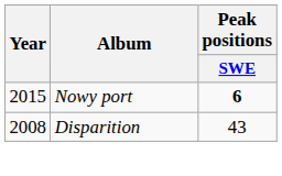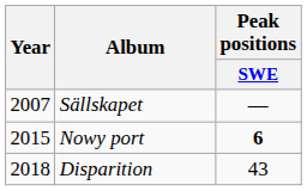 <table class="wikitable">
 <tr>
 <th align="center" rowspan="2" width="10">Year</th>
 <th align="center" rowspan="2" width="120">Album</th>
 <th align="center" colspan="1" width="20">Peak positions</th>
 </tr>
 <tr>
 <th scope="col" style="width:3em;font-size:90%;"><a href='#'>SWE</a></th>
 </tr>
 <tr>
+<td style="text-align:center;">2007</td>
+<td><em>Sällskapet</em></td>
+<td style="text-align:center;">—</td>
+</tr>
+<tr>
 <td style="text-align:center;">2015</td>
 <td><em>Nowy port</em></td>
 <td style="text-align:center;"><strong>6</strong></td>
 </tr>
 <tr>
-<td style="text-align:center;">2008</td>
+<td style="text-align:center;">2018</td>
 <td><em>Disparition</em></td>
 <td style="text-align:center;">43</td>
 </tr>
 </table>
